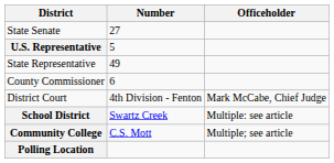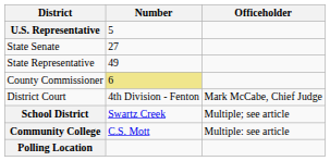 <table class="wikitable">
 <tr>
 <th>District</th>
 <th>Number</th>
 <th>Officeholder</th>
 </tr>
 <tr>
-<td>State Senate</td>
-<td>27</td>
+<th>U.S. Representative</th>
+<td>5</td>
 <td></td>
 </tr>
 <tr>
-<th>U.S. Representative</th>
-<td>5</td>
+<td>State Senate</td>
+<td>27</td>
 <td></td>
 </tr>
 <tr>
 <td>State Representative</td>
 <td>49</td>
 <td></td>
 </tr>
 <tr>
 <td>County Commissioner</td>
-<td>6</td>
+<td style="background: khaki;">6</td>
 <td></td>
 </tr>
 <tr>
 <td>District Court</td>
 <td>4th Division - Fenton</td>
 <td>Mark McCabe, Chief Judge</td>
 </tr>
 <tr>
 <th>School District</th>
 <td><a href='#'>Swartz Creek</a></td>
-<td>Multiple: see article</td>
+<td>Multiple; see article</td>
 </tr>
 <tr>
 <th>Community College</th>
 <td><a href='#'>C.S. Mott</a></td>
-<td>Multiple; see article</td>
+<td>Multiple: see article</td>
 </tr>
 <tr>
 <th>Polling Location</th>
 <td></td>
 <td></td>
 </tr>
 </table>
